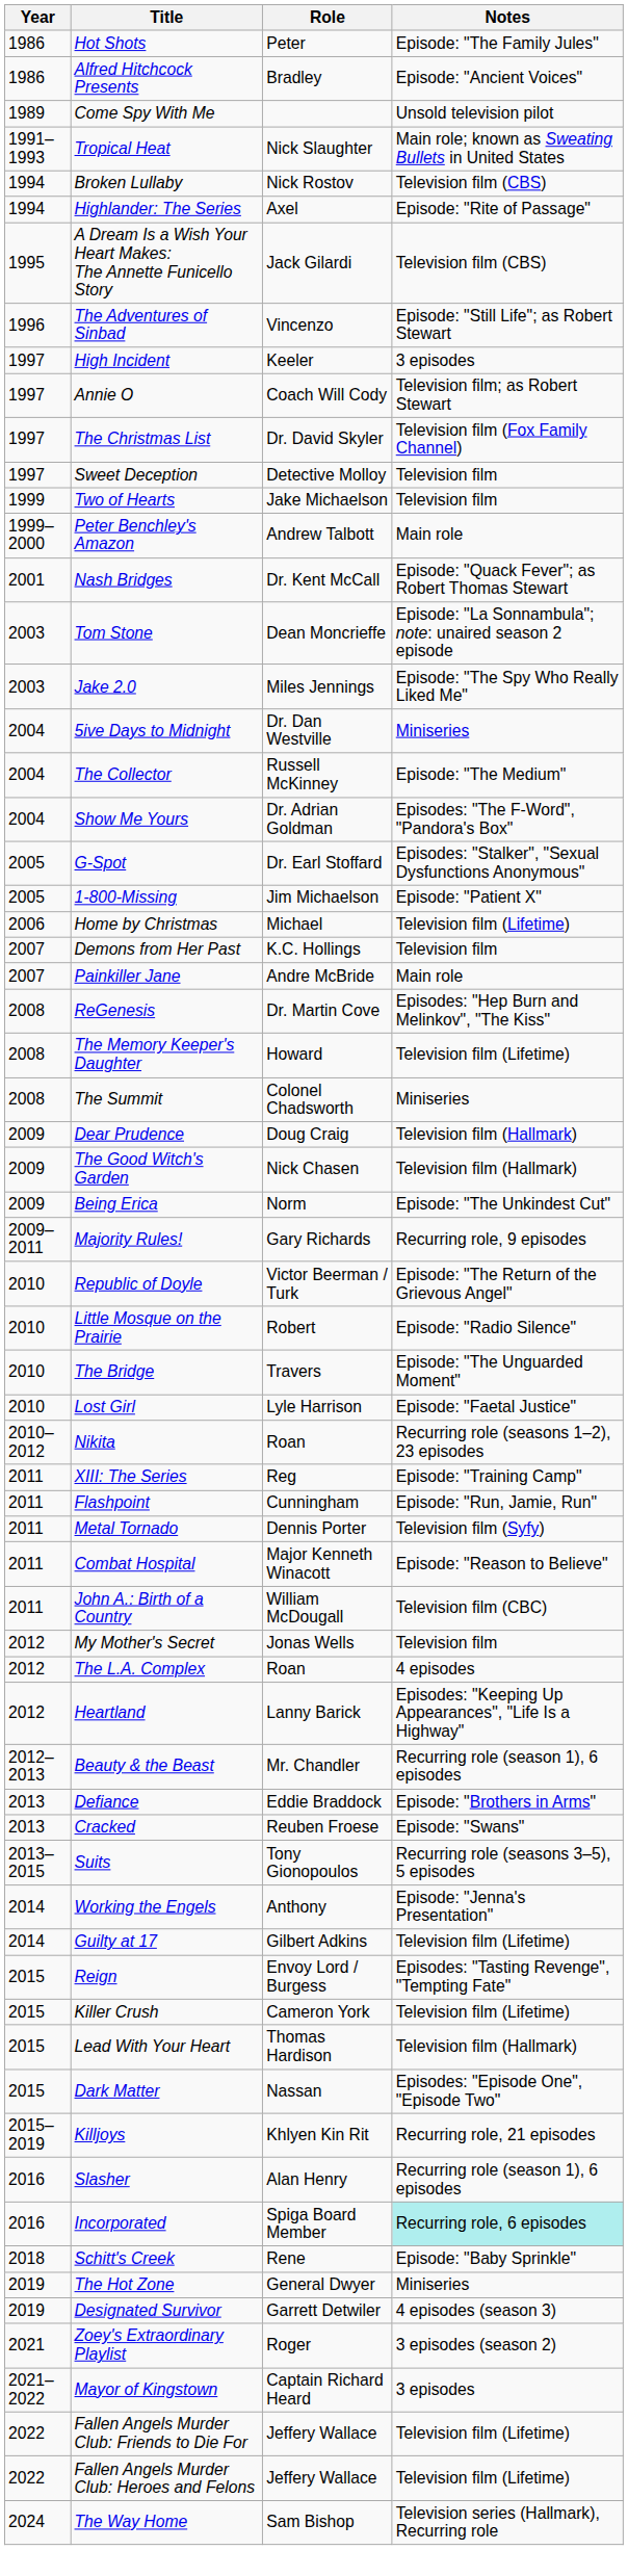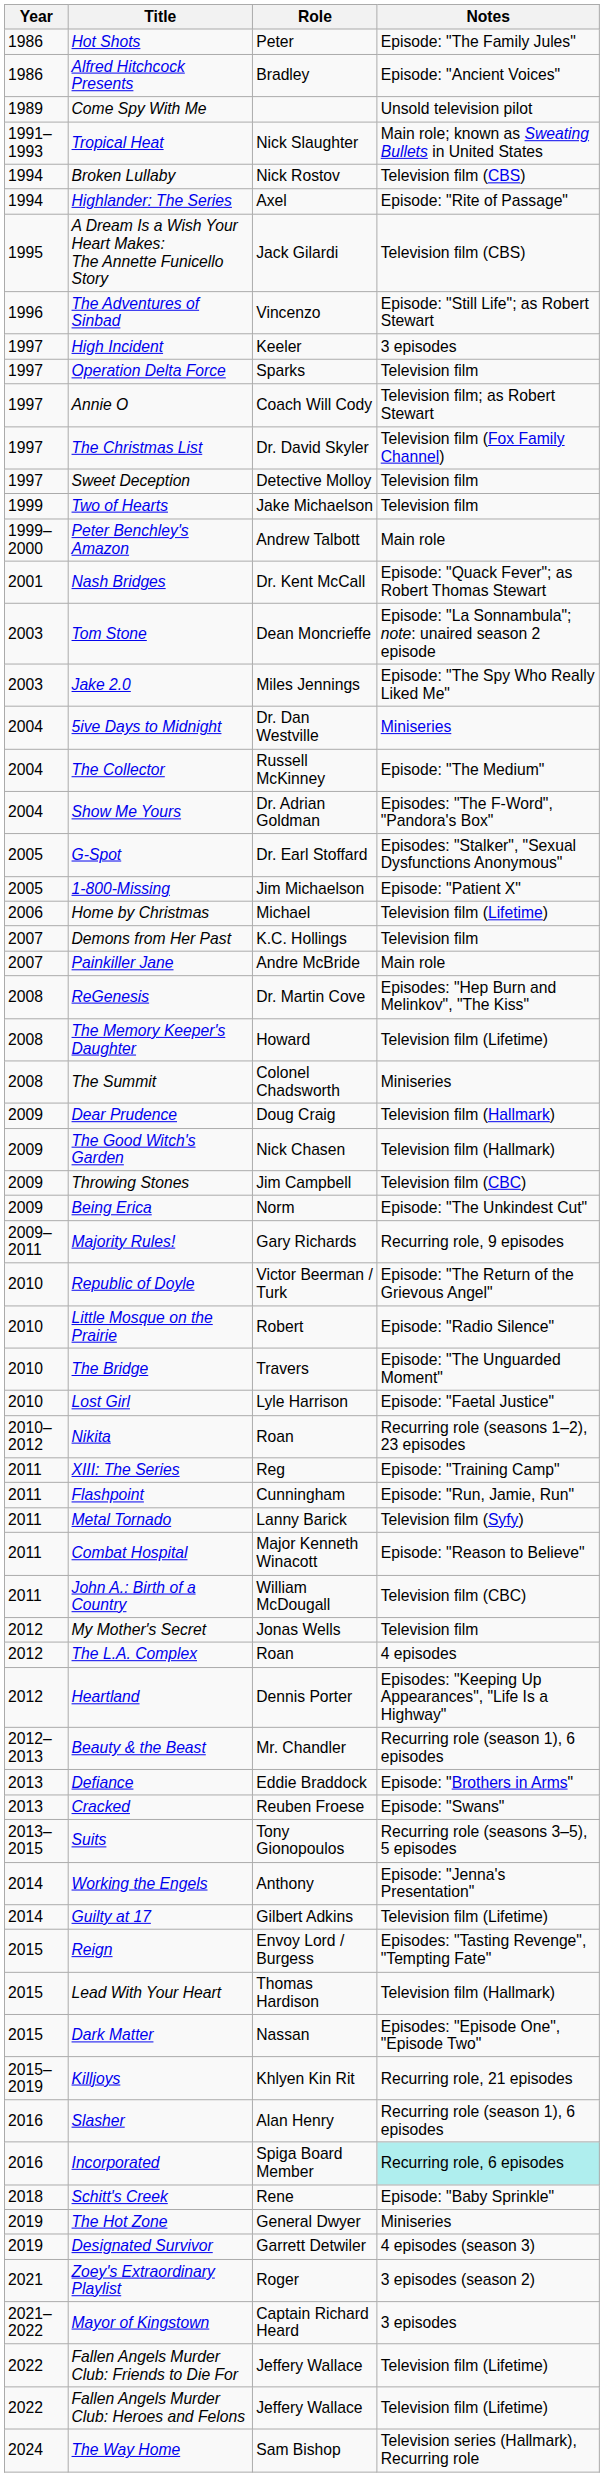 <table class="wikitable sortable">
 <tr>
 <th>Year</th>
 <th>Title</th>
 <th>Role</th>
 <th class="unsortable">Notes</th>
 </tr>
 <tr>
 <td>1986</td>
 <td><em><a href='#'>Hot Shots</a></em></td>
 <td>Peter</td>
 <td>Episode: "The Family Jules"</td>
 </tr>
 <tr>
 <td>1986</td>
 <td><em><a href='#'>Alfred Hitchcock Presents</a></em></td>
 <td>Bradley</td>
 <td>Episode: "Ancient Voices"</td>
 </tr>
 <tr>
 <td>1989</td>
 <td><em>Come Spy With Me</em></td>
 <td></td>
 <td>Unsold television pilot</td>
 </tr>
 <tr>
 <td>1991–1993</td>
 <td><em><a href='#'>Tropical Heat</a></em></td>
 <td>Nick Slaughter</td>
 <td>Main role; known as <em><a href='#'>Sweating Bullets</a></em> in United States</td>
 </tr>
 <tr>
 <td>1994</td>
 <td><em>Broken Lullaby</em></td>
 <td>Nick Rostov</td>
 <td>Television film (<a href='#'>CBS</a>)</td>
 </tr>
 <tr>
 <td>1994</td>
 <td><em><a href='#'>Highlander: The Series</a></em></td>
 <td>Axel</td>
 <td>Episode: "Rite of Passage"</td>
 </tr>
 <tr>
 <td>1995</td>
 <td data-sort-value="Dream Is a Wish Your Heart Makes: The Annette Funicello Story, The"><em>A Dream Is a Wish Your Heart Makes: <br>The Annette Funicello Story</em></td>
 <td>Jack Gilardi</td>
 <td>Television film (CBS)</td>
 </tr>
 <tr>
 <td>1996</td>
 <td data-sort-value="Adventures of Sinbad, The"><em><a href='#'>The Adventures of Sinbad</a></em></td>
 <td>Vincenzo</td>
 <td>Episode: "Still Life"; as Robert Stewart</td>
 </tr>
 <tr>
 <td>1997</td>
 <td><em><a href='#'>High Incident</a></em></td>
 <td>Keeler</td>
 <td>3 episodes</td>
+</tr>
+<tr>
+<td>1997</td>
+<td><em><a href='#'>Operation Delta Force</a></em></td>
+<td>Sparks</td>
+<td>Television film</td>
 </tr>
 <tr>
 <td>1997</td>
 <td><em>Annie O</em></td>
 <td>Coach Will Cody</td>
 <td>Television film; as Robert Stewart</td>
 </tr>
 <tr>
 <td>1997</td>
 <td data-sort-value="Christmas List, The"><em><a href='#'>The Christmas List</a></em></td>
 <td>Dr. David Skyler</td>
 <td>Television film (<a href='#'>Fox Family Channel</a>)</td>
 </tr>
 <tr>
 <td>1997</td>
 <td><em>Sweet Deception</em></td>
 <td>Detective Molloy</td>
 <td>Television film</td>
 </tr>
 <tr>
 <td>1999</td>
 <td><em><a href='#'>Two of Hearts</a></em></td>
 <td>Jake Michaelson</td>
 <td>Television film</td>
 </tr>
 <tr>
 <td>1999–2000</td>
 <td><em><a href='#'>Peter Benchley's Amazon</a></em></td>
 <td>Andrew Talbott</td>
 <td>Main role</td>
 </tr>
 <tr>
 <td>2001</td>
 <td><em><a href='#'>Nash Bridges</a></em></td>
 <td>Dr. Kent McCall</td>
 <td>Episode: "Quack Fever"; as Robert Thomas Stewart</td>
 </tr>
 <tr>
 <td>2003</td>
 <td><em><a href='#'>Tom Stone</a></em></td>
 <td>Dean Moncrieffe</td>
 <td>Episode: "La Sonnambula"; <em>note</em>: unaired season 2 episode</td>
 </tr>
 <tr>
 <td>2003</td>
 <td><em><a href='#'>Jake 2.0</a></em></td>
 <td>Miles Jennings</td>
 <td>Episode: "The Spy Who Really Liked Me"</td>
 </tr>
 <tr>
 <td>2004</td>
 <td><em><a href='#'>5ive Days to Midnight</a></em></td>
 <td>Dr. Dan Westville</td>
 <td><a href='#'>Miniseries</a></td>
 </tr>
 <tr>
 <td>2004</td>
 <td data-sort-value="Collector, The"><em><a href='#'>The Collector</a></em></td>
 <td>Russell McKinney</td>
 <td>Episode: "The Medium"</td>
 </tr>
 <tr>
 <td>2004</td>
 <td><em><a href='#'>Show Me Yours</a></em></td>
 <td>Dr. Adrian Goldman</td>
 <td>Episodes: "The F-Word", "Pandora's Box"</td>
 </tr>
 <tr>
 <td>2005</td>
 <td><em><a href='#'>G-Spot</a></em></td>
 <td>Dr. Earl Stoffard</td>
 <td>Episodes: "Stalker", "Sexual Dysfunctions Anonymous"</td>
 </tr>
 <tr>
 <td>2005</td>
 <td><em><a href='#'>1-800-Missing</a></em></td>
 <td>Jim Michaelson</td>
 <td>Episode: "Patient X"</td>
 </tr>
 <tr>
 <td>2006</td>
 <td><em>Home by Christmas</em></td>
 <td>Michael</td>
 <td>Television film (<a href='#'>Lifetime</a>)</td>
 </tr>
 <tr>
 <td>2007</td>
 <td><em>Demons from Her Past</em></td>
 <td>K.C. Hollings</td>
 <td>Television film</td>
 </tr>
 <tr>
 <td>2007</td>
 <td><em><a href='#'>Painkiller Jane</a></em></td>
 <td>Andre McBride</td>
 <td>Main role</td>
 </tr>
 <tr>
 <td>2008</td>
 <td><em><a href='#'>ReGenesis</a></em></td>
 <td>Dr. Martin Cove</td>
 <td>Episodes: "Hep Burn and Melinkov", "The Kiss"</td>
 </tr>
 <tr>
 <td>2008</td>
 <td data-sort-value="Memory Keeper's Daughter, The"><em><a href='#'>The Memory Keeper's Daughter</a></em></td>
 <td>Howard</td>
 <td>Television film (Lifetime)</td>
 </tr>
 <tr>
 <td>2008</td>
 <td data-sort-value="Summit, The"><em>The Summit</em></td>
 <td>Colonel Chadsworth</td>
 <td>Miniseries</td>
 </tr>
 <tr>
 <td>2009</td>
 <td><em><a href='#'>Dear Prudence</a></em></td>
 <td>Doug Craig</td>
 <td>Television film (<a href='#'>Hallmark</a>)</td>
 </tr>
 <tr>
 <td>2009</td>
 <td data-sort-value="Good Witch's Garden, The"><em><a href='#'>The Good Witch's Garden</a></em></td>
 <td>Nick Chasen</td>
 <td>Television film (Hallmark)</td>
 </tr>
 <tr>
 <td>2009</td>
+<td><em>Throwing Stones</em></td>
+<td>Jim Campbell</td>
+<td>Television film (<a href='#'>CBC</a>)</td>
+</tr>
+<tr>
+<td>2009</td>
 <td><em><a href='#'>Being Erica</a></em></td>
 <td>Norm</td>
 <td>Episode: "The Unkindest Cut"</td>
 </tr>
 <tr>
 <td>2009–2011</td>
 <td><em><a href='#'>Majority Rules!</a></em></td>
 <td>Gary Richards</td>
 <td>Recurring role, 9 episodes</td>
 </tr>
 <tr>
 <td>2010</td>
 <td><em><a href='#'>Republic of Doyle</a></em></td>
 <td>Victor Beerman / Turk</td>
 <td>Episode: "The Return of the Grievous Angel"</td>
 </tr>
 <tr>
 <td>2010</td>
 <td><em><a href='#'>Little Mosque on the Prairie</a></em></td>
 <td>Robert</td>
 <td>Episode: "Radio Silence"</td>
 </tr>
 <tr>
 <td>2010</td>
 <td data-sort-value="Bridge, The"><em><a href='#'>The Bridge</a></em></td>
 <td>Travers</td>
 <td>Episode: "The Unguarded Moment"</td>
 </tr>
 <tr>
 <td>2010</td>
 <td><em><a href='#'>Lost Girl</a></em></td>
 <td>Lyle Harrison</td>
 <td>Episode: "Faetal Justice"</td>
 </tr>
 <tr>
 <td>2010–2012</td>
 <td><em><a href='#'>Nikita</a></em></td>
 <td>Roan</td>
 <td>Recurring role (seasons 1–2), 23 episodes</td>
 </tr>
 <tr>
 <td>2011</td>
 <td><em><a href='#'>XIII: The Series</a></em></td>
 <td>Reg</td>
 <td>Episode: "Training Camp"</td>
 </tr>
 <tr>
 <td>2011</td>
 <td><em><a href='#'>Flashpoint</a></em></td>
 <td>Cunningham</td>
 <td>Episode: "Run, Jamie, Run"</td>
 </tr>
 <tr>
 <td>2011</td>
 <td><em><a href='#'>Metal Tornado</a></em></td>
-<td>Dennis Porter</td>
+<td>Lanny Barick</td>
 <td>Television film (<a href='#'>Syfy</a>)</td>
 </tr>
 <tr>
 <td>2011</td>
 <td><em><a href='#'>Combat Hospital</a></em></td>
 <td>Major Kenneth Winacott</td>
 <td>Episode: "Reason to Believe"</td>
 </tr>
 <tr>
 <td>2011</td>
 <td><em><a href='#'>John A.: Birth of a Country</a></em></td>
 <td>William McDougall</td>
 <td>Television film (CBC)</td>
 </tr>
 <tr>
 <td>2012</td>
 <td><em>My Mother's Secret</em></td>
 <td>Jonas Wells</td>
 <td>Television film</td>
 </tr>
 <tr>
 <td>2012</td>
 <td data-sort-value="L.A. Complex, The"><em><a href='#'>The L.A. Complex</a></em></td>
 <td>Roan</td>
 <td>4 episodes</td>
 </tr>
 <tr>
 <td>2012</td>
 <td><em><a href='#'>Heartland</a></em></td>
-<td>Lanny Barick</td>
+<td>Dennis Porter</td>
 <td>Episodes: "Keeping Up Appearances", "Life Is a Highway"</td>
 </tr>
 <tr>
 <td>2012–2013</td>
 <td><em><a href='#'>Beauty & the Beast</a></em></td>
 <td>Mr. Chandler</td>
 <td>Recurring role (season 1), 6 episodes</td>
 </tr>
 <tr>
 <td>2013</td>
 <td><em><a href='#'>Defiance</a></em></td>
 <td>Eddie Braddock</td>
 <td>Episode: "<a href='#'>Brothers in Arms</a>"</td>
 </tr>
 <tr>
 <td>2013</td>
 <td><em><a href='#'>Cracked</a></em></td>
 <td>Reuben Froese</td>
 <td>Episode: "Swans"</td>
 </tr>
 <tr>
 <td>2013–2015</td>
 <td><em><a href='#'>Suits</a></em></td>
 <td>Tony Gionopoulos</td>
 <td>Recurring role (seasons 3–5), 5 episodes</td>
 </tr>
 <tr>
 <td>2014</td>
 <td><em><a href='#'>Working the Engels</a></em></td>
 <td>Anthony</td>
 <td>Episode: "Jenna's Presentation"</td>
 </tr>
 <tr>
 <td>2014</td>
 <td><em><a href='#'>Guilty at 17</a></em></td>
 <td>Gilbert Adkins</td>
 <td>Television film (Lifetime)</td>
 </tr>
 <tr>
 <td>2015</td>
 <td><em><a href='#'>Reign</a></em></td>
 <td>Envoy Lord / Burgess</td>
 <td>Episodes: "Tasting Revenge", "Tempting Fate"</td>
-</tr>
-<tr>
-<td>2015</td>
-<td><em>Killer Crush</em></td>
-<td>Cameron York</td>
-<td>Television film (Lifetime)</td>
 </tr>
 <tr>
 <td>2015</td>
 <td><em>Lead With Your Heart</em></td>
 <td>Thomas Hardison</td>
 <td>Television film (Hallmark)</td>
 </tr>
 <tr>
 <td>2015</td>
 <td><em><a href='#'>Dark Matter</a></em></td>
 <td>Nassan</td>
 <td>Episodes: "Episode One", "Episode Two"</td>
 </tr>
 <tr>
 <td>2015–2019</td>
 <td><em><a href='#'>Killjoys</a></em></td>
 <td>Khlyen Kin Rit</td>
 <td>Recurring role, 21 episodes</td>
 </tr>
 <tr>
 <td>2016</td>
 <td><em><a href='#'>Slasher</a></em></td>
 <td>Alan Henry</td>
 <td>Recurring role (season 1), 6 episodes</td>
 </tr>
 <tr>
 <td>2016</td>
 <td><em><a href='#'>Incorporated</a></em></td>
 <td>Spiga Board Member</td>
 <td style="background: paleturquoise;">Recurring role, 6 episodes</td>
 </tr>
 <tr>
 <td>2018</td>
 <td><em><a href='#'>Schitt's Creek</a></em></td>
 <td>Rene</td>
 <td>Episode: "Baby Sprinkle"</td>
 </tr>
 <tr>
 <td>2019</td>
 <td data-sort-value="Hot Zone, The"><em><a href='#'>The Hot Zone</a></em></td>
 <td>General Dwyer</td>
 <td>Miniseries</td>
 </tr>
 <tr>
 <td>2019</td>
 <td><em><a href='#'>Designated Survivor</a></em></td>
 <td>Garrett Detwiler</td>
 <td>4 episodes (season 3)</td>
 </tr>
 <tr>
 <td>2021</td>
 <td><em><a href='#'>Zoey's Extraordinary Playlist</a></em></td>
 <td>Roger</td>
 <td>3 episodes (season 2)</td>
 </tr>
 <tr>
 <td>2021–2022</td>
 <td><em><a href='#'>Mayor of Kingstown</a></em></td>
 <td>Captain Richard Heard</td>
 <td>3 episodes</td>
 </tr>
 <tr>
 <td>2022</td>
 <td><em>Fallen Angels Murder Club: Friends to Die For</em></td>
 <td>Jeffery Wallace</td>
 <td>Television film (Lifetime)</td>
 </tr>
 <tr>
 <td>2022</td>
 <td><em>Fallen Angels Murder Club: Heroes and Felons</em></td>
 <td>Jeffery Wallace</td>
 <td>Television film (Lifetime)</td>
 </tr>
 <tr>
 <td>2024</td>
 <td><em><a href='#'>The Way Home</a></em></td>
 <td>Sam Bishop</td>
 <td>Television series (Hallmark), Recurring role</td>
 </tr>
 </table>
